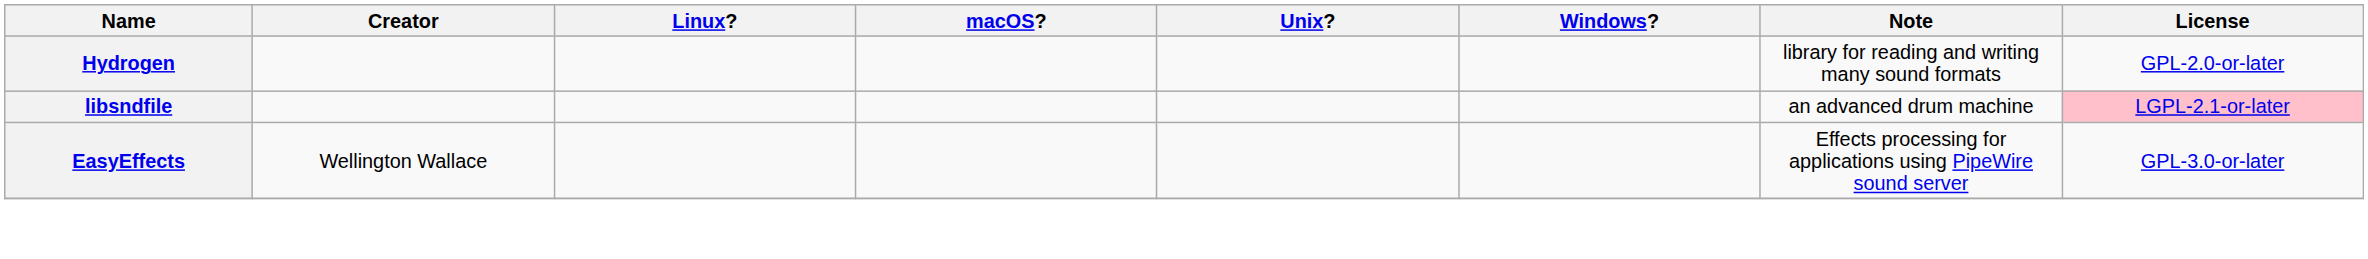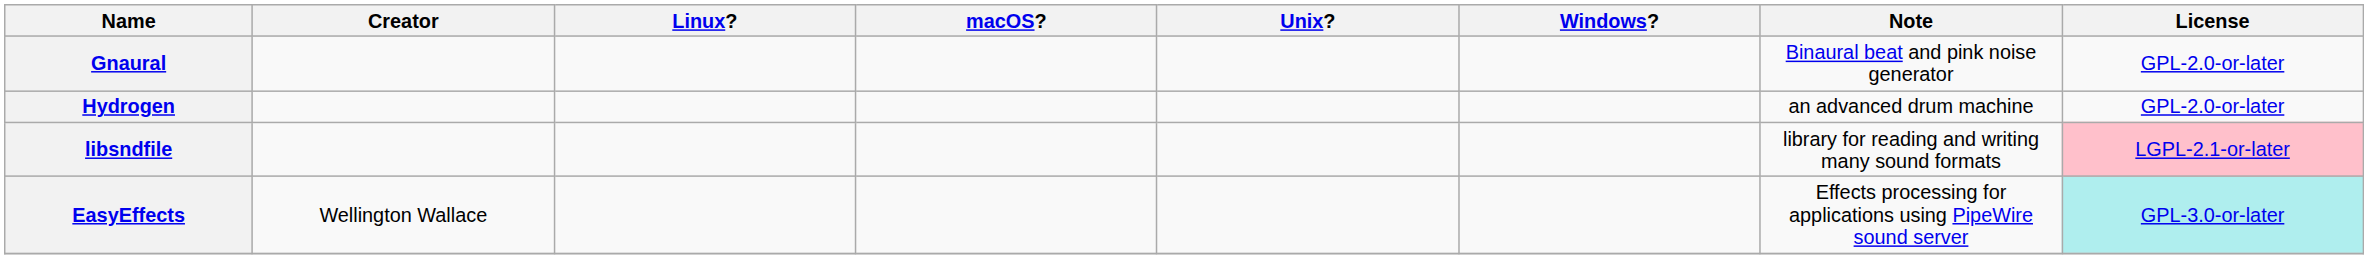 <table class="wikitable sortable" style="width: 100%; table-layout: fixed; font-size: smaller; text-align: center;">
 <tr style="background: #ececec">
 <th style="width:12em">Name</th>
 <th>Creator</th>
 <th><a href='#'>Linux</a>?</th>
 <th><a href='#'>macOS</a>?</th>
 <th><a href='#'>Unix</a>?</th>
 <th><a href='#'>Windows</a>?</th>
 <th>Note</th>
 <th>License</th>
 </tr>
 <tr>
+<th><a href='#'>Gnaural</a></th>
+<td></td>
+<td></td>
+<td></td>
+<td></td>
+<td></td>
+<td><a href='#'>Binaural beat</a> and pink noise generator</td>
+<td><a href='#'>GPL-2.0-or-later</a></td>
+</tr>
+<tr>
 <th><a href='#'>Hydrogen</a></th>
 <td></td>
 <td></td>
 <td></td>
 <td></td>
 <td></td>
-<td>library for reading and writing many sound formats</td>
+<td>an advanced drum machine</td>
 <td><a href='#'>GPL-2.0-or-later</a></td>
 </tr>
 <tr>
 <th><a href='#'>libsndfile</a></th>
 <td></td>
 <td></td>
 <td></td>
 <td></td>
 <td></td>
-<td>an advanced drum machine</td>
+<td>library for reading and writing many sound formats</td>
 <td style="background: pink;"><a href='#'>LGPL-2.1-or-later</a></td>
 </tr>
 <tr>
 <th><a href='#'>EasyEffects</a></th>
 <td>Wellington Wallace</td>
 <td></td>
 <td></td>
 <td></td>
 <td></td>
 <td>Effects processing for applications using <a href='#'>PipeWire</a> <a href='#'>sound server</a></td>
-<td><a href='#'>GPL-3.0-or-later</a></td>
+<td style="background: paleturquoise;"><a href='#'>GPL-3.0-or-later</a></td>
 </tr>
 <tr>
 </tr>
 </table>
